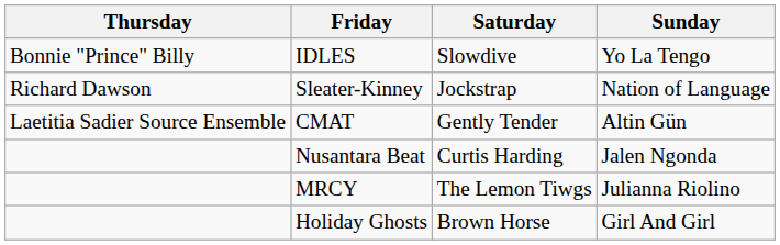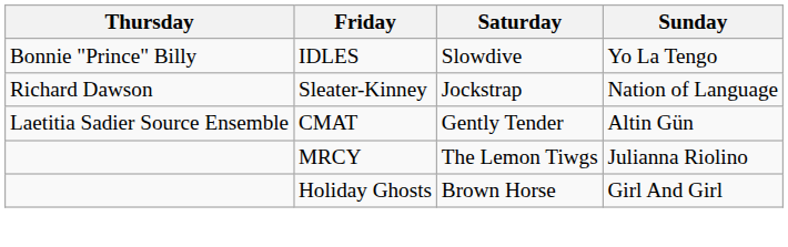 <table class="wikitable">
 <tr>
 <th>Thursday</th>
 <th>Friday</th>
 <th>Saturday</th>
 <th>Sunday</th>
 </tr>
 <tr>
 <td>Bonnie "Prince" Billy</td>
 <td>IDLES</td>
 <td>Slowdive</td>
 <td>Yo La Tengo</td>
 </tr>
 <tr>
 <td>Richard Dawson</td>
 <td>Sleater-Kinney</td>
 <td>Jockstrap</td>
 <td>Nation of Language</td>
 </tr>
 <tr>
 <td>Laetitia Sadier Source Ensemble</td>
 <td>CMAT</td>
 <td>Gently Tender</td>
 <td>Altin Gün</td>
 </tr>
 <tr>
 <td></td>
-<td>Nusantara Beat</td>
-<td>Curtis Harding</td>
-<td>Jalen Ngonda</td>
-</tr>
-<tr>
-<td></td>
 <td>MRCY</td>
 <td>The Lemon Tiwgs</td>
 <td>Julianna Riolino</td>
 </tr>
 <tr>
 <td></td>
 <td>Holiday Ghosts</td>
 <td>Brown Horse</td>
 <td>Girl And Girl</td>
 </tr>
 </table>
